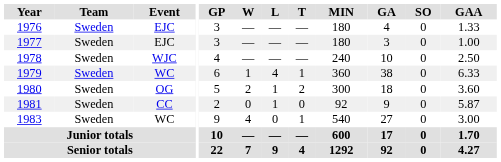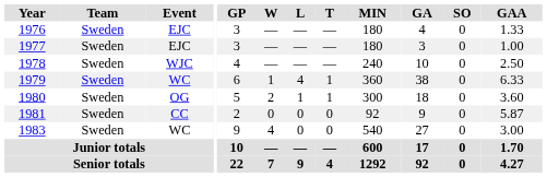 <table border="0" cellpadding="1" cellspacing="0" ID="Table3" style="text-align:center; width:40em">
 <tr ALIGN="center" bgcolor="#e0e0e0">
 <th>Year</th>
 <th>Team</th>
 <th>Event</th>
 <th rowspan="99" bgcolor="#ffffff"></th>
 <th>GP</th>
 <th>W</th>
 <th>L</th>
 <th>T</th>
 <th>MIN</th>
 <th>GA</th>
 <th>SO</th>
 <th>GAA</th>
 </tr>
 <tr>
 <td><a href='#'>1976</a></td>
 <td><a href='#'>Sweden</a></td>
 <td><a href='#'>EJC</a></td>
 <td>3</td>
 <td>—</td>
 <td>—</td>
 <td>—</td>
 <td>180</td>
 <td>4</td>
 <td>0</td>
 <td>1.33</td>
 </tr>
 <tr bgcolor="#f0f0f0">
 <td><a href='#'>1977</a></td>
 <td>Sweden</td>
 <td>EJC</td>
 <td>3</td>
 <td>—</td>
 <td>—</td>
 <td>—</td>
 <td>180</td>
 <td>3</td>
 <td>0</td>
 <td>1.00</td>
 </tr>
 <tr>
 <td><a href='#'>1978</a></td>
 <td>Sweden</td>
 <td><a href='#'>WJC</a></td>
 <td>4</td>
 <td>—</td>
 <td>—</td>
 <td>—</td>
 <td>240</td>
 <td>10</td>
 <td>0</td>
 <td>2.50</td>
 </tr>
 <tr bgcolor="#f0f0f0">
 <td><a href='#'>1979</a></td>
 <td><a href='#'>Sweden</a></td>
 <td><a href='#'>WC</a></td>
 <td>6</td>
 <td>1</td>
 <td>4</td>
 <td>1</td>
 <td>360</td>
 <td>38</td>
 <td>0</td>
 <td>6.33</td>
 </tr>
 <tr>
 <td><a href='#'>1980</a></td>
 <td>Sweden</td>
 <td><a href='#'>OG</a></td>
 <td>5</td>
 <td>2</td>
 <td>1</td>
-<td>2</td>
+<td>1</td>
 <td>300</td>
 <td>18</td>
 <td>0</td>
 <td>3.60</td>
 </tr>
 <tr bgcolor="#f0f0f0">
 <td><a href='#'>1981</a></td>
 <td>Sweden</td>
 <td><a href='#'>CC</a></td>
 <td>2</td>
 <td>0</td>
-<td>1</td>
+<td>0</td>
 <td>0</td>
 <td>92</td>
 <td>9</td>
 <td>0</td>
 <td>5.87</td>
 </tr>
 <tr>
 <td><a href='#'>1983</a></td>
 <td>Sweden</td>
 <td>WC</td>
 <td>9</td>
 <td>4</td>
 <td>0</td>
-<td>1</td>
+<td>0</td>
 <td>540</td>
 <td>27</td>
 <td>0</td>
 <td>3.00</td>
 </tr>
 <tr bgcolor="#e0e0e0">
 <th colspan="3">Junior totals</th>
 <th>10</th>
 <th>—</th>
 <th>—</th>
 <th>—</th>
 <th>600</th>
 <th>17</th>
 <th>0</th>
 <th>1.70</th>
 </tr>
 <tr bgcolor="#e0e0e0">
 <th colspan="3">Senior totals</th>
 <th>22</th>
 <th>7</th>
 <th>9</th>
 <th>4</th>
 <th>1292</th>
 <th>92</th>
 <th>0</th>
 <th>4.27</th>
 </tr>
 </table>
